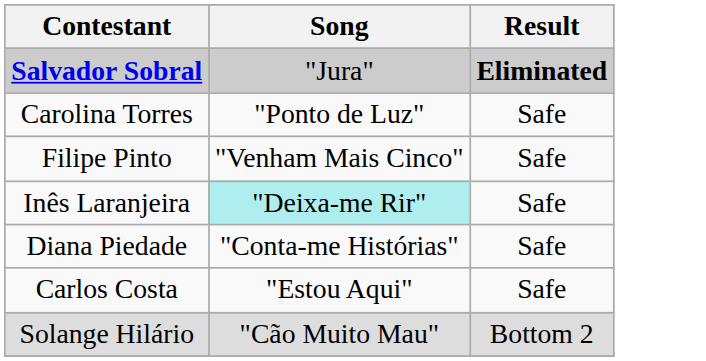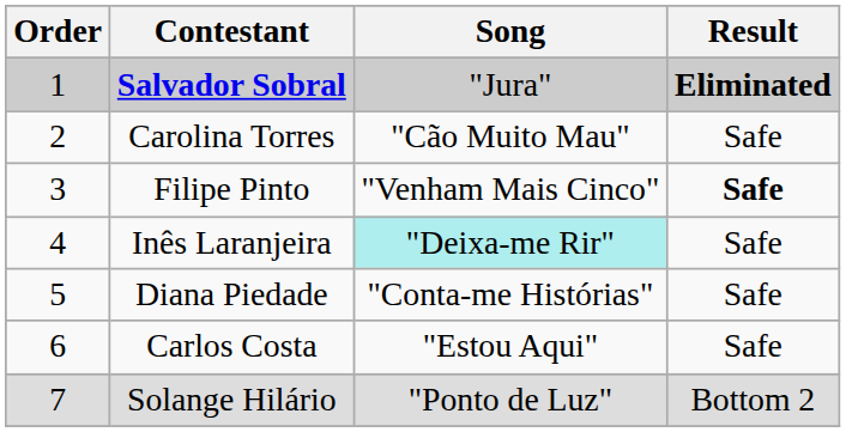 <table class="wikitable plainrowheaders" style="text-align:center;">
 <tr>
+<th>Order</th>
 <th>Contestant</th>
 <th>Song</th>
 <th>Result</th>
 </tr>
 <tr style="background:#ccc;">
+<td>1</td>
 <td><strong><a href='#'>Salvador Sobral</a></strong></td>
 <td>"Jura"</td>
 <td><strong>Eliminated</strong></td>
 </tr>
 <tr>
+<td>2</td>
 <td>Carolina Torres</td>
-<td>"Ponto de Luz"</td>
+<td>"Cão Muito Mau"</td>
 <td>Safe</td>
 </tr>
 <tr>
+<td>3</td>
 <td>Filipe Pinto</td>
 <td>"Venham Mais Cinco"</td>
-<td>Safe</td>
+<td><strong>Safe</strong></td>
 </tr>
 <tr>
+<td>4</td>
 <td>Inês Laranjeira</td>
 <td style="background: paleturquoise;">"Deixa-me Rir"</td>
 <td>Safe</td>
 </tr>
 <tr>
+<td>5</td>
 <td>Diana Piedade</td>
 <td>"Conta-me Histórias"</td>
 <td>Safe</td>
 </tr>
 <tr>
+<td>6</td>
 <td>Carlos Costa</td>
 <td>"Estou Aqui"</td>
 <td>Safe</td>
 </tr>
 <tr style="background:#ddd;">
+<td>7</td>
 <td>Solange Hilário</td>
-<td>"Cão Muito Mau"</td>
+<td>"Ponto de Luz"</td>
 <td>Bottom 2</td>
 </tr>
 </table>
